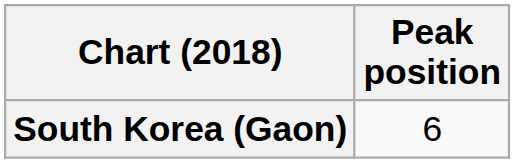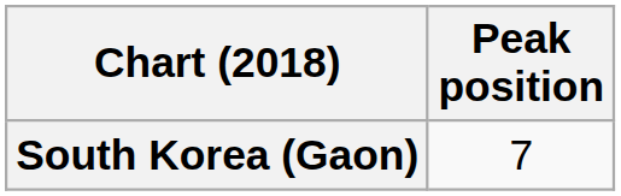 <table class="wikitable plainrowheaders" style="text-align:center">
 <tr>
 <th scope="col">Chart (2018)</th>
 <th scope="col">Peak<br>position</th>
 </tr>
 <tr>
 <th scope="row">South Korea (Gaon)</th>
-<td>6</td>
+<td>7</td>
 </tr>
 </table>
